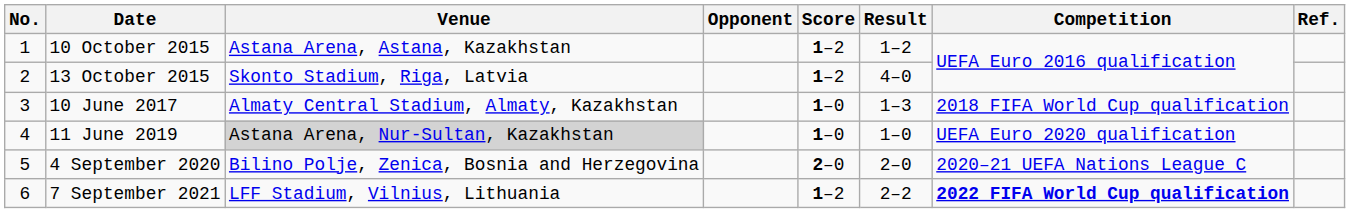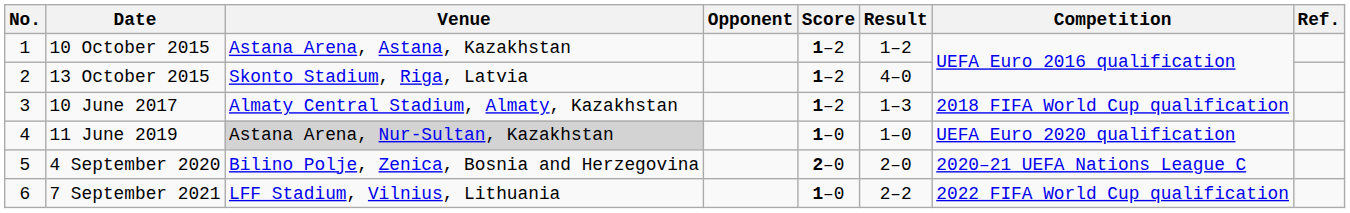 <table class="wikitable">
 <tr>
 <th>No.</th>
 <th>Date</th>
 <th>Venue</th>
 <th>Opponent</th>
 <th>Score</th>
 <th>Result</th>
 <th>Competition</th>
 <th>Ref.</th>
 </tr>
 <tr>
 <td align=center>1</td>
 <td>10 October 2015</td>
 <td><a href='#'>Astana Arena</a>, <a href='#'>Astana</a>, Kazakhstan</td>
 <td></td>
 <td align=center><strong>1</strong>–2</td>
 <td align=center>1–2</td>
 <td rowspan=2><a href='#'>UEFA Euro 2016 qualification</a></td>
 <td></td>
 </tr>
 <tr>
 <td align=center>2</td>
 <td>13 October 2015</td>
 <td><a href='#'>Skonto Stadium</a>, <a href='#'>Riga</a>, Latvia</td>
 <td></td>
 <td align=center><strong>1</strong>–2</td>
 <td align=center>4–0</td>
 <td></td>
 </tr>
 <tr>
 <td align=center>3</td>
 <td>10 June 2017</td>
 <td><a href='#'>Almaty Central Stadium</a>, <a href='#'>Almaty</a>, Kazakhstan</td>
 <td></td>
-<td align=center><strong>1</strong>–0</td>
+<td align=center><strong>1</strong>–2</td>
 <td align=center>1–3</td>
 <td><a href='#'>2018 FIFA World Cup qualification</a></td>
 <td></td>
 </tr>
 <tr>
 <td align=center>4</td>
 <td>11 June 2019</td>
 <td style="background: lightgrey;">Astana Arena, <a href='#'>Nur-Sultan</a>, Kazakhstan</td>
 <td></td>
 <td align=center><strong>1</strong>–0</td>
 <td align=center>1–0</td>
 <td><a href='#'>UEFA Euro 2020 qualification</a></td>
 <td></td>
 </tr>
 <tr>
 <td align=center>5</td>
 <td>4 September 2020</td>
 <td><a href='#'>Bilino Polje</a>, <a href='#'>Zenica</a>, Bosnia and Herzegovina</td>
 <td></td>
 <td align=center><strong>2</strong>–0</td>
 <td align=center>2–0</td>
 <td><a href='#'>2020–21 UEFA Nations League C</a></td>
 <td></td>
 </tr>
 <tr>
 <td align=center>6</td>
 <td>7 September 2021</td>
 <td><a href='#'>LFF Stadium</a>, <a href='#'>Vilnius</a>, Lithuania</td>
 <td></td>
-<td align=center><strong>1</strong>–2</td>
+<td align=center><strong>1</strong>–0</td>
 <td align=center>2–2</td>
-<td><strong><a href='#'>2022 FIFA World Cup qualification</a></strong></td>
+<td><a href='#'>2022 FIFA World Cup qualification</a></td>
 <td></td>
 </tr>
 </table>
